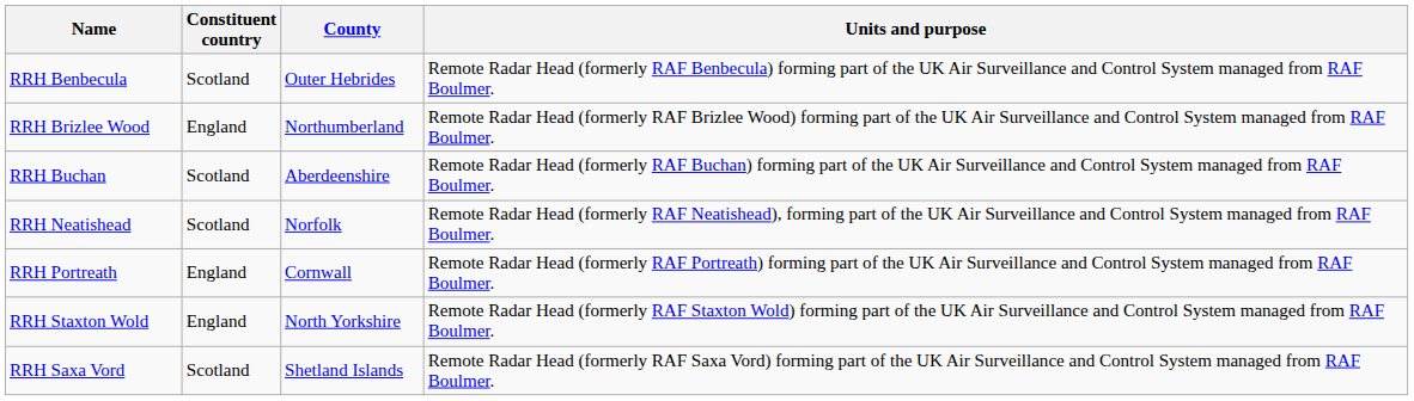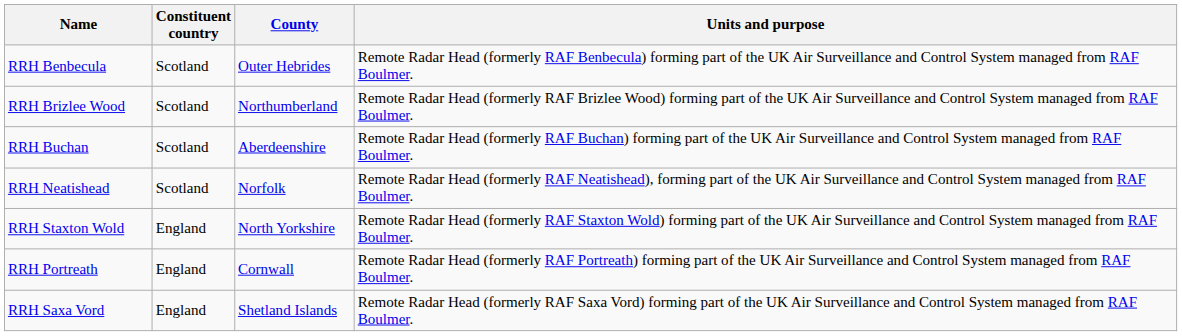 <table class="wikitable sortable">
 <tr>
 <th width=150>Name</th>
 <th width=60>Constituent<br>country</th>
 <th width=120><a href='#'>County</a></th>
 <th class=unsortable>Units and purpose</th>
 </tr>
 <tr>
 <td><a href='#'>RRH Benbecula</a></td>
 <td>Scotland</td>
 <td><a href='#'>Outer Hebrides</a></td>
 <td>Remote Radar Head (formerly <a href='#'>RAF Benbecula</a>) forming part of the UK Air Surveillance and Control System managed from <a href='#'>RAF Boulmer</a>.</td>
 </tr>
 <tr>
 <td><a href='#'>RRH Brizlee Wood</a></td>
-<td>England</td>
+<td>Scotland</td>
 <td><a href='#'>Northumberland</a></td>
 <td>Remote Radar Head (formerly RAF Brizlee Wood) forming part of the UK Air Surveillance and Control System managed from <a href='#'>RAF Boulmer</a>.</td>
 </tr>
 <tr>
 <td><a href='#'>RRH Buchan</a></td>
 <td>Scotland</td>
 <td><a href='#'>Aberdeenshire</a></td>
 <td>Remote Radar Head (formerly <a href='#'>RAF Buchan</a>) forming part of the UK Air Surveillance and Control System managed from <a href='#'>RAF Boulmer</a>.</td>
 </tr>
 <tr>
 <td><a href='#'>RRH Neatishead</a></td>
 <td>Scotland</td>
 <td><a href='#'>Norfolk</a></td>
 <td>Remote Radar Head (formerly <a href='#'>RAF Neatishead</a>), forming part of the UK Air Surveillance and Control System managed from <a href='#'>RAF Boulmer</a>.</td>
 </tr>
 <tr>
+<td><a href='#'>RRH Staxton Wold</a></td>
+<td>England</td>
+<td><a href='#'>North Yorkshire</a></td>
+<td>Remote Radar Head (formerly <a href='#'>RAF Staxton Wold</a>) forming part of the UK Air Surveillance and Control System managed from <a href='#'>RAF Boulmer</a>.</td>
+</tr>
+<tr>
 <td><a href='#'>RRH Portreath</a></td>
 <td>England</td>
 <td><a href='#'>Cornwall</a></td>
 <td>Remote Radar Head (formerly <a href='#'>RAF Portreath</a>) forming part of the UK Air Surveillance and Control System managed from <a href='#'>RAF Boulmer</a>.</td>
 </tr>
 <tr>
-<td><a href='#'>RRH Staxton Wold</a></td>
+<td><a href='#'>RRH Saxa Vord</a></td>
 <td>England</td>
-<td><a href='#'>North Yorkshire</a></td>
-<td>Remote Radar Head (formerly <a href='#'>RAF Staxton Wold</a>) forming part of the UK Air Surveillance and Control System managed from <a href='#'>RAF Boulmer</a>.</td>
-</tr>
-<tr>
-<td><a href='#'>RRH Saxa Vord</a></td>
-<td>Scotland</td>
 <td><a href='#'>Shetland Islands</a></td>
 <td>Remote Radar Head (formerly RAF Saxa Vord) forming part of the UK Air Surveillance and Control System managed from <a href='#'>RAF Boulmer</a>.</td>
 </tr>
 </table>
